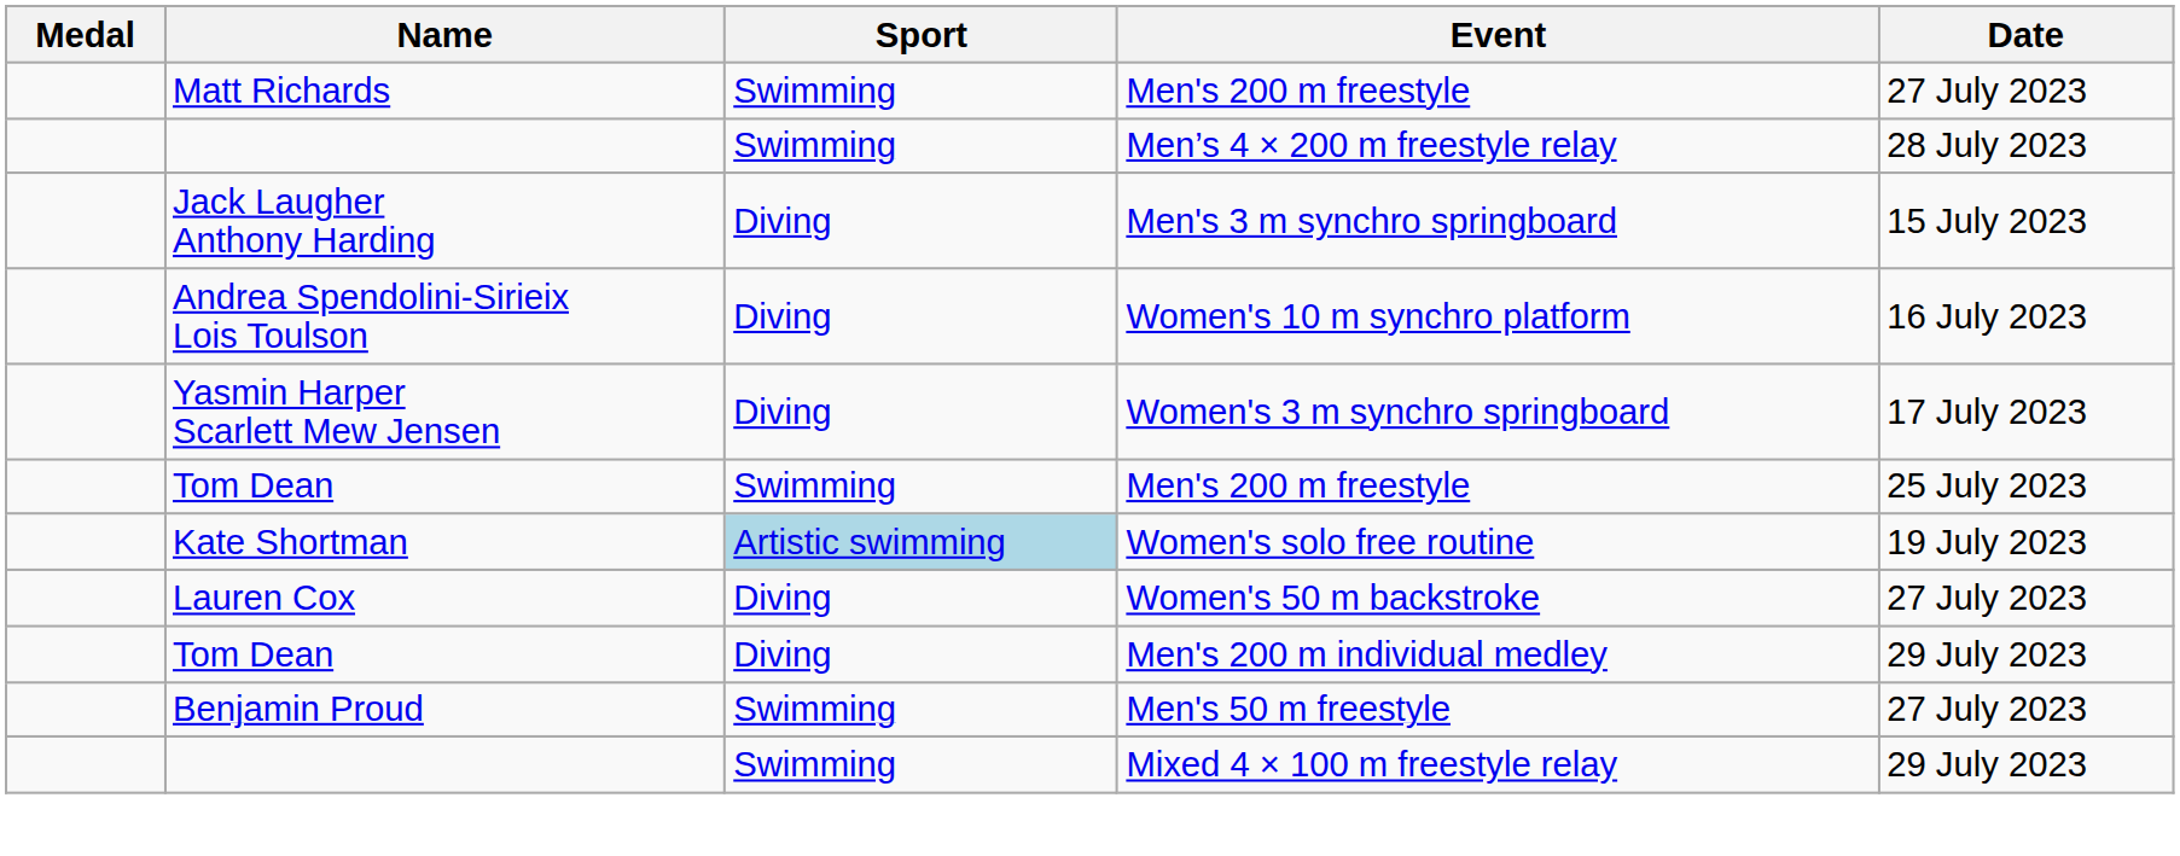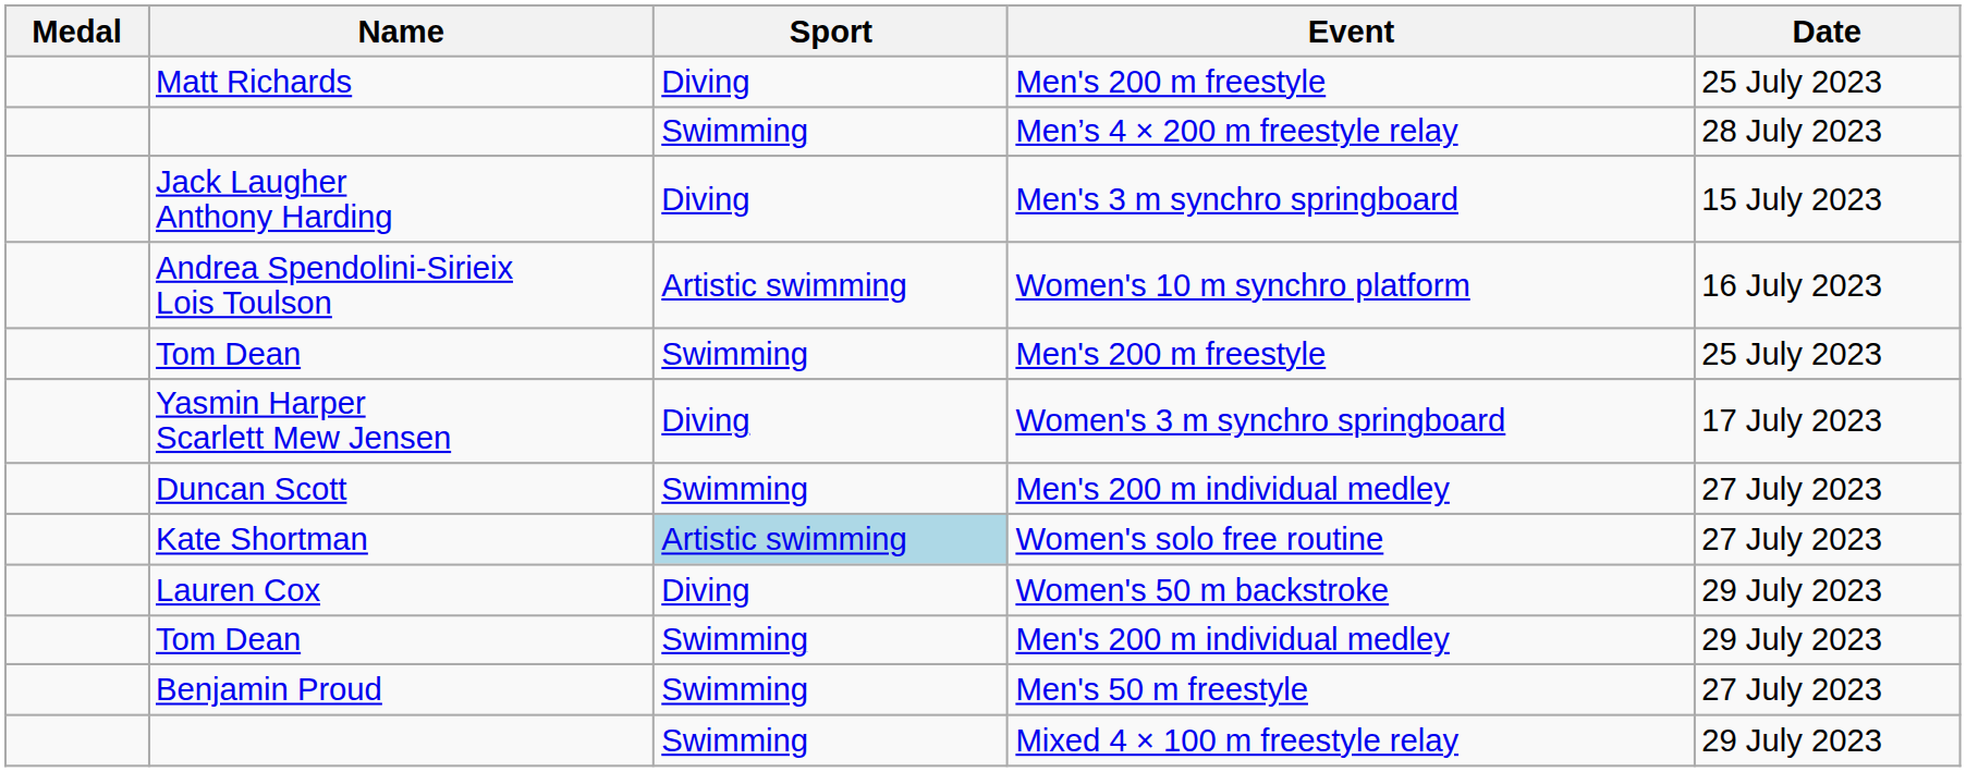 <table class="wikitable sortable" style="font-size:90%; width:70%;">
 <tr>
 <th>Medal</th>
 <th>Name</th>
 <th>Sport</th>
 <th>Event</th>
 <th>Date</th>
 </tr>
 <tr>
 <td align=center></td>
 <td><a href='#'>Matt Richards</a></td>
-<td><a href='#'>Swimming</a></td>
+<td><a href='#'>Diving</a></td>
 <td><a href='#'>Men's 200 m freestyle</a></td>
-<td>27 July 2023</td>
+<td>25 July 2023</td>
 </tr>
 <tr>
 <td></td>
 <td></td>
 <td><a href='#'>Swimming</a></td>
 <td><a href='#'>Men’s 4 × 200 m freestyle relay</a></td>
 <td>28 July 2023</td>
 </tr>
 <tr>
 <td align=center></td>
 <td><a href='#'>Jack Laugher</a><br><a href='#'>Anthony Harding</a></td>
 <td><a href='#'>Diving</a></td>
 <td><a href='#'>Men's 3 m synchro springboard</a></td>
 <td>15 July 2023</td>
 </tr>
 <tr>
 <td align=center></td>
 <td><a href='#'>Andrea Spendolini-Sirieix</a><br><a href='#'>Lois Toulson</a></td>
-<td><a href='#'>Diving</a></td>
+<td><a href='#'>Artistic swimming</a></td>
 <td><a href='#'>Women's 10 m synchro platform</a></td>
 <td>16 July 2023</td>
+</tr>
+<tr>
+<td align=center></td>
+<td><a href='#'>Tom Dean</a></td>
+<td><a href='#'>Swimming</a></td>
+<td><a href='#'>Men's 200 m freestyle</a></td>
+<td>25 July 2023</td>
 </tr>
 <tr>
 <td align=center></td>
 <td><a href='#'>Yasmin Harper</a><br><a href='#'>Scarlett Mew Jensen</a></td>
 <td><a href='#'>Diving</a></td>
 <td><a href='#'>Women's  3 m synchro springboard</a></td>
 <td>17 July 2023</td>
 </tr>
 <tr>
 <td align=center></td>
-<td><a href='#'>Tom Dean</a></td>
+<td><a href='#'>Duncan Scott</a></td>
 <td><a href='#'>Swimming</a></td>
-<td><a href='#'>Men's 200 m freestyle</a></td>
-<td>25 July 2023</td>
+<td><a href='#'>Men's 200 m individual medley</a></td>
+<td>27 July 2023</td>
 </tr>
 <tr>
 <td align=center></td>
 <td><a href='#'>Kate Shortman</a></td>
 <td style="background: lightblue;"><a href='#'>Artistic swimming</a></td>
 <td><a href='#'>Women's solo free routine</a></td>
-<td>19 July 2023</td>
+<td>27 July 2023</td>
 </tr>
 <tr>
 <td align=center></td>
 <td><a href='#'>Lauren Cox</a></td>
 <td><a href='#'>Diving</a></td>
 <td><a href='#'>Women's 50 m backstroke</a></td>
-<td>27 July 2023</td>
+<td>29 July 2023</td>
 </tr>
 <tr>
 <td align=center></td>
 <td><a href='#'>Tom Dean</a></td>
-<td><a href='#'>Diving</a></td>
+<td><a href='#'>Swimming</a></td>
 <td><a href='#'>Men's 200 m individual medley</a></td>
 <td>29 July 2023</td>
 </tr>
 <tr>
 <td align=center></td>
 <td><a href='#'>Benjamin Proud</a></td>
 <td><a href='#'>Swimming</a></td>
 <td><a href='#'>Men's 50 m freestyle</a></td>
 <td>27 July 2023</td>
 </tr>
 <tr>
 <td></td>
 <td></td>
 <td><a href='#'>Swimming</a></td>
 <td><a href='#'>Mixed 4 × 100 m freestyle relay</a></td>
 <td>29 July 2023</td>
 </tr>
 </table>
